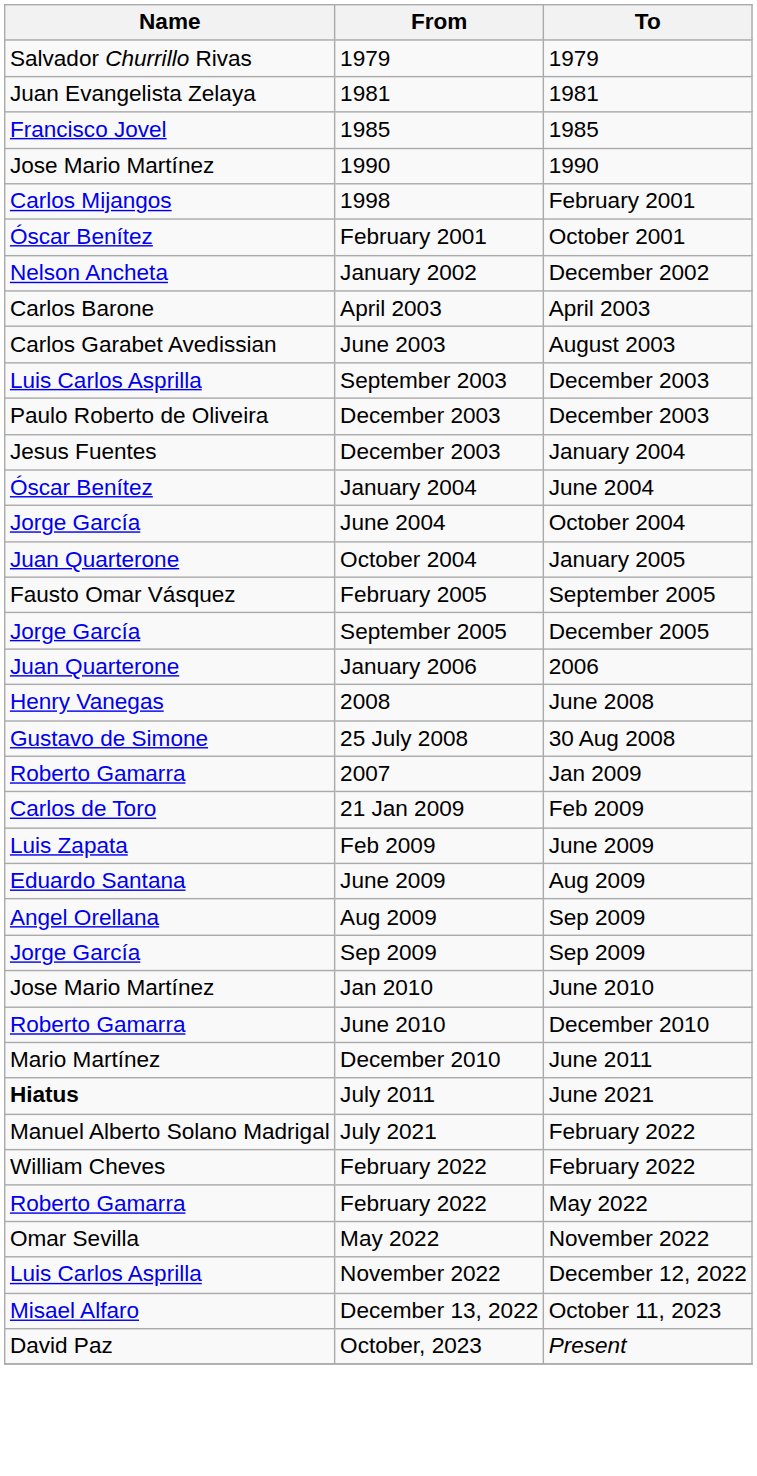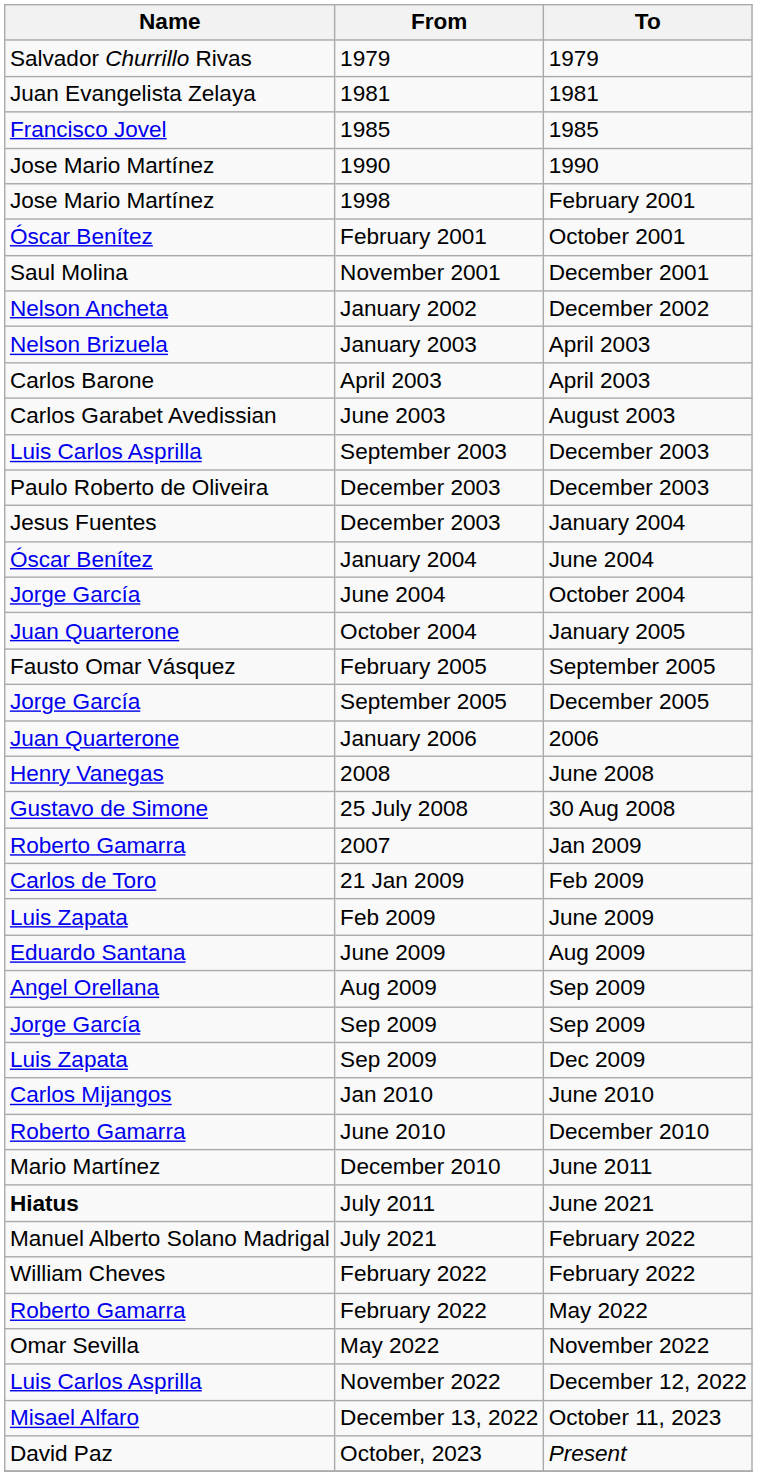 <table class="wikitable" style="text-align: left">
 <tr>
 <th rowspan="1">Name</th>
 <th rowspan="1">From</th>
 <th rowspan="1">To</th>
 </tr>
 <tr>
 <td> Salvador <em>Churrillo</em> Rivas</td>
 <td align=left>1979</td>
 <td align=left>1979</td>
 </tr>
 <tr>
 <td> Juan Evangelista Zelaya</td>
 <td align=left>1981</td>
 <td align=left>1981</td>
 </tr>
 <tr>
 <td> <a href='#'>Francisco Jovel</a></td>
 <td align=left>1985</td>
 <td align=left>1985</td>
 </tr>
 <tr>
 <td> Jose Mario Martínez</td>
 <td align=left>1990</td>
 <td align=left>1990</td>
 </tr>
 <tr>
-<td> <a href='#'>Carlos Mijangos</a></td>
+<td> Jose Mario Martínez</td>
 <td align=left>1998</td>
 <td align=left>February 2001</td>
 </tr>
 <tr>
 <td> <a href='#'>Óscar Benítez</a></td>
 <td align=left>February 2001</td>
 <td align=left>October 2001</td>
 </tr>
 <tr>
+<td> Saul Molina </td>
+<td align=left>November 2001</td>
+<td align=left>December 2001</td>
+</tr>
+<tr>
 <td> <a href='#'>Nelson Ancheta</a></td>
 <td align=left>January 2002</td>
 <td align=left>December 2002</td>
+</tr>
+<tr>
+<td> <a href='#'>Nelson Brizuela</a></td>
+<td align=left>January 2003</td>
+<td align=left>April 2003</td>
 </tr>
 <tr>
 <td>  Carlos Barone</td>
 <td align=left>April 2003</td>
 <td align=left>April 2003</td>
 </tr>
 <tr>
 <td> Carlos Garabet Avedissian</td>
 <td align=left>June 2003</td>
 <td align=left>August 2003</td>
 </tr>
 <tr>
 <td> <a href='#'>Luis Carlos Asprilla</a></td>
 <td align=left>September 2003</td>
 <td align=left>December 2003</td>
 </tr>
 <tr>
 <td> Paulo Roberto de Oliveira</td>
 <td align=left>December 2003</td>
 <td align=left>December 2003</td>
 </tr>
 <tr>
 <td> Jesus Fuentes</td>
 <td align=left>December 2003</td>
 <td align=left>January 2004</td>
 </tr>
 <tr>
 <td> <a href='#'>Óscar Benítez</a></td>
 <td align=left>January 2004</td>
 <td align=left>June 2004</td>
 </tr>
 <tr>
 <td> <a href='#'>Jorge García</a></td>
 <td align=left>June 2004</td>
 <td align=left>October 2004</td>
 </tr>
 <tr>
 <td> <a href='#'>Juan Quarterone</a></td>
 <td align=left>October 2004</td>
 <td align=left>January 2005</td>
 </tr>
 <tr>
 <td> Fausto Omar Vásquez</td>
 <td align=left>February 2005</td>
 <td align=left>September 2005</td>
 </tr>
 <tr>
 <td> <a href='#'>Jorge García</a></td>
 <td align=left>September 2005</td>
 <td align=left>December 2005</td>
 </tr>
 <tr>
 <td> <a href='#'>Juan Quarterone</a></td>
 <td align=left>January 2006</td>
 <td align=left>2006</td>
 </tr>
 <tr>
 <td> <a href='#'>Henry Vanegas</a></td>
 <td align=left>2008</td>
 <td align=left>June 2008</td>
 </tr>
 <tr>
 <td> <a href='#'>Gustavo de Simone</a></td>
 <td align=left>25 July 2008</td>
 <td align=left>30 Aug 2008</td>
 </tr>
 <tr>
 <td> <a href='#'>Roberto Gamarra</a></td>
 <td align=left>2007</td>
 <td align=left>Jan 2009</td>
 </tr>
 <tr>
 <td> <a href='#'>Carlos de Toro</a></td>
 <td align=left>21 Jan 2009</td>
 <td align=left>Feb 2009</td>
 </tr>
 <tr>
 <td>  <a href='#'>Luis Zapata</a></td>
 <td align=left>Feb 2009</td>
 <td align=left>June 2009</td>
 </tr>
 <tr>
 <td> <a href='#'>Eduardo Santana</a></td>
 <td align=left>June 2009</td>
 <td align=left>Aug 2009</td>
 </tr>
 <tr>
 <td> <a href='#'>Angel Orellana</a></td>
 <td align=left>Aug 2009</td>
 <td align=left>Sep 2009</td>
 </tr>
 <tr>
 <td> <a href='#'>Jorge García</a></td>
 <td align=left>Sep 2009</td>
 <td align=left>Sep 2009</td>
 </tr>
 <tr>
-<td> Jose Mario Martínez</td>
+<td> <a href='#'>Luis Zapata</a></td>
+<td align=left>Sep 2009</td>
+<td align=left>Dec 2009</td>
+</tr>
+<tr>
+<td> <a href='#'>Carlos Mijangos</a></td>
 <td align=left>Jan 2010</td>
 <td align=left>June 2010</td>
 </tr>
 <tr>
 <td> <a href='#'>Roberto Gamarra</a></td>
 <td align=left>June 2010</td>
 <td align=left>December 2010</td>
 </tr>
 <tr>
 <td> Mario Martínez</td>
 <td align=left>December 2010</td>
 <td align=left>June 2011</td>
 </tr>
 <tr>
 <td><strong>Hiatus</strong></td>
 <td align=left>July 2011</td>
 <td align=left>June 2021</td>
 </tr>
 <tr>
 <td>  Manuel Alberto Solano Madrigal</td>
 <td align=left>July 2021</td>
 <td align=left>February 2022</td>
 </tr>
 <tr>
 <td> William Cheves</td>
 <td align=left>February 2022</td>
 <td align=left>February 2022</td>
 </tr>
 <tr>
 <td> <a href='#'>Roberto Gamarra</a></td>
 <td align=left>February 2022</td>
 <td align=left>May 2022</td>
 </tr>
 <tr>
 <td> Omar Sevilla</td>
 <td align=left>May 2022</td>
 <td align=left>November 2022</td>
 </tr>
 <tr>
 <td> <a href='#'>Luis Carlos Asprilla</a></td>
 <td align=left>November 2022</td>
 <td align=left>December 12, 2022</td>
 </tr>
 <tr>
 <td> <a href='#'>Misael Alfaro</a></td>
 <td align=left>December 13, 2022</td>
 <td align=left>October 11, 2023</td>
 </tr>
 <tr>
 <td> David Paz</td>
 <td align=left>October, 2023</td>
 <td align=left><em>Present</em></td>
 </tr>
 <tr>
 </tr>
 </table>
